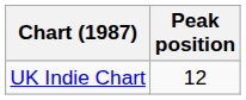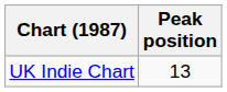 <table class="wikitable sortable">
 <tr>
 <th scope="col">Chart (1987)</th>
 <th scope="col">Peak<br>position</th>
 </tr>
 <tr>
 <td><a href='#'>UK Indie Chart</a></td>
-<td style="text-align:center;">12</td>
+<td style="text-align:center;">13</td>
 </tr>
 </table>
